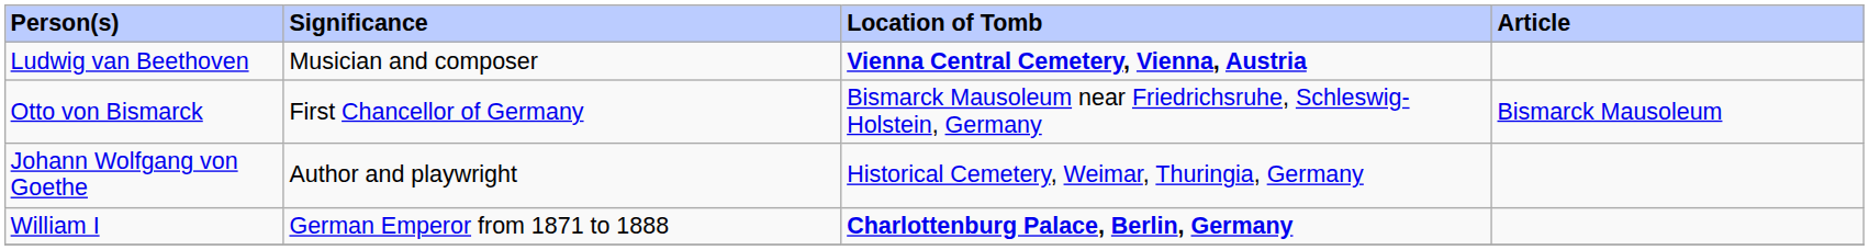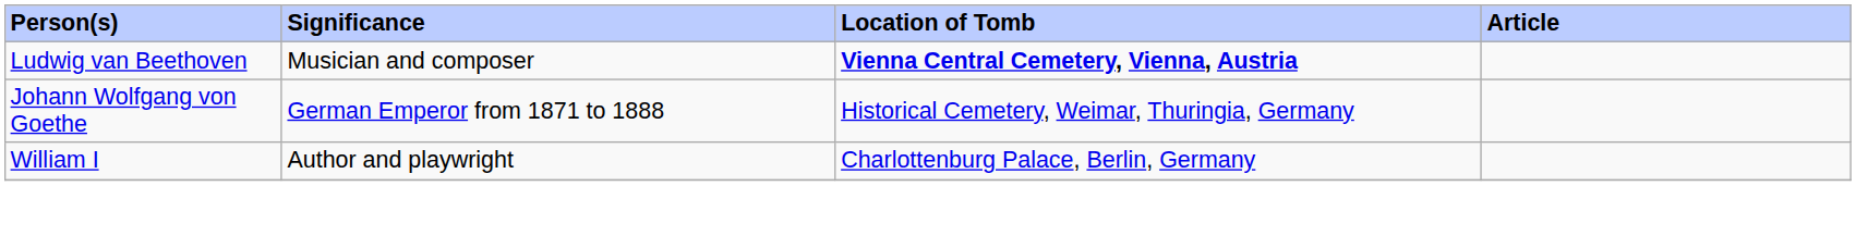 <table class="wikitable" width="100%" border="1" cellspacing="0" cellpadding="2">
 <tr>
 <td width="15%" bgcolor="#bbccff"><strong>Person(s)</strong></td>
 <td width="30%" bgcolor="#bbccff"><strong>Significance</strong></td>
 <td width="35%" bgcolor="#bbccff"><strong>Location of Tomb</strong></td>
 <td width="20%" bgcolor="#bbccff"><strong>Article</strong></td>
 </tr>
 <tr>
 <td><a href='#'>Ludwig van Beethoven</a></td>
 <td>Musician and composer</td>
 <td><strong><a href='#'>Vienna Central Cemetery</a>, <a href='#'>Vienna</a>, <a href='#'>Austria</a></strong></td>
 <td></td>
 </tr>
 <tr>
-<td><a href='#'>Otto von Bismarck</a></td>
-<td>First <a href='#'>Chancellor of Germany</a></td>
-<td><a href='#'>Bismarck Mausoleum</a> near <a href='#'>Friedrichsruhe</a>, <a href='#'>Schleswig-Holstein</a>, <a href='#'>Germany</a></td>
-<td><a href='#'>Bismarck Mausoleum</a></td>
-</tr>
-<tr>
 <td><a href='#'>Johann Wolfgang von Goethe</a></td>
-<td>Author and playwright</td>
+<td><a href='#'>German Emperor</a> from 1871 to 1888</td>
 <td><a href='#'>Historical Cemetery</a>, <a href='#'>Weimar</a>, <a href='#'>Thuringia</a>, <a href='#'>Germany</a></td>
 <td></td>
 </tr>
 <tr>
 <td><a href='#'>William I</a></td>
-<td><a href='#'>German Emperor</a> from 1871 to 1888</td>
-<td><strong><a href='#'>Charlottenburg Palace</a>, <a href='#'>Berlin</a>, <a href='#'>Germany</a></strong></td>
+<td>Author and playwright</td>
+<td><a href='#'>Charlottenburg Palace</a>, <a href='#'>Berlin</a>, <a href='#'>Germany</a></td>
 <td></td>
 </tr>
 <tr>
 </tr>
 </table>
